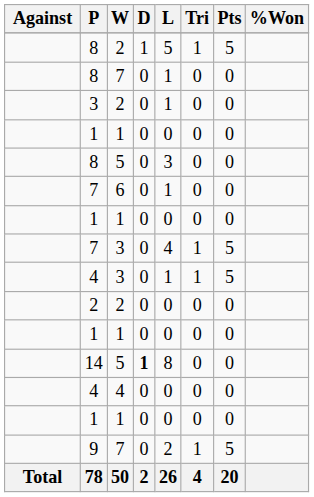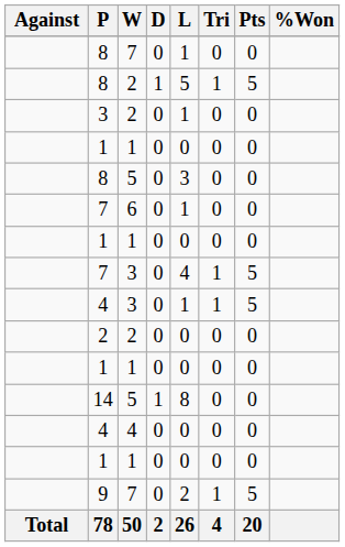 <table class="wikitable sortable"  style="text-align:center; font-size:100%;">
 <tr>
 <th style="width:25%;">Against</th>
 <th abbr="Played" style="width:15px;">P</th>
 <th abbr="Won" style="width:10px;">W</th>
 <th abbr="Drawn" style="width:10px;">D</th>
 <th abbr="Lost" style="width:10px;">L</th>
 <th abbr="Tries" style="width:15px;">Tri</th>
 <th abbr="Points" style="width:18px;">Pts</th>
 <th abbr="Won" style="width:18px;">%Won</th>
 </tr>
 <tr bgcolor="#d0ffd0" align="center">
 </tr>
 <tr>
 <td align="left"></td>
 <td>8</td>
+<td>7</td>
+<td>0</td>
+<td>1</td>
+<td>0</td>
+<td>0</td>
+<td></td>
+</tr>
+<tr>
+<td align="left"></td>
+<td>8</td>
 <td>2</td>
 <td>1</td>
 <td>5</td>
 <td>1</td>
 <td>5</td>
-<td></td>
-</tr>
-<tr>
-<td align="left"></td>
-<td>8</td>
-<td>7</td>
-<td>0</td>
-<td>1</td>
-<td>0</td>
-<td>0</td>
 <td></td>
 </tr>
 <tr>
 <td align="left"></td>
 <td>3</td>
 <td>2</td>
 <td>0</td>
 <td>1</td>
 <td>0</td>
 <td>0</td>
 <td></td>
 </tr>
 <tr>
 <td align="left"></td>
 <td>1</td>
 <td>1</td>
 <td>0</td>
 <td>0</td>
 <td>0</td>
 <td>0</td>
 <td></td>
 </tr>
 <tr>
 <td align="left"></td>
 <td>8</td>
 <td>5</td>
 <td>0</td>
 <td>3</td>
 <td>0</td>
 <td>0</td>
 <td></td>
 </tr>
 <tr>
 <td align="left"></td>
 <td>7</td>
 <td>6</td>
 <td>0</td>
 <td>1</td>
 <td>0</td>
 <td>0</td>
 <td></td>
 </tr>
 <tr>
 <td align="left"></td>
 <td>1</td>
 <td>1</td>
 <td>0</td>
 <td>0</td>
 <td>0</td>
 <td>0</td>
 <td></td>
 </tr>
 <tr>
 <td align="left"></td>
 <td>7</td>
 <td>3</td>
 <td>0</td>
 <td>4</td>
 <td>1</td>
 <td>5</td>
 <td></td>
 </tr>
 <tr>
 <td align="left"></td>
 <td>4</td>
 <td>3</td>
 <td>0</td>
 <td>1</td>
 <td>1</td>
 <td>5</td>
 <td></td>
 </tr>
 <tr>
 <td align="left"></td>
 <td>2</td>
 <td>2</td>
 <td>0</td>
 <td>0</td>
 <td>0</td>
 <td>0</td>
 <td></td>
 </tr>
 <tr>
 <td align="left"></td>
 <td>1</td>
 <td>1</td>
 <td>0</td>
 <td>0</td>
 <td>0</td>
 <td>0</td>
 <td></td>
 </tr>
 <tr>
 <td align="left"></td>
 <td>14</td>
 <td>5</td>
-<td><strong>1</strong></td>
+<td>1</td>
 <td>8</td>
 <td>0</td>
 <td>0</td>
 <td></td>
 </tr>
 <tr>
 <td align="left"></td>
 <td>4</td>
 <td>4</td>
 <td>0</td>
 <td>0</td>
 <td>0</td>
 <td>0</td>
 <td></td>
 </tr>
 <tr>
 <td align="left"></td>
 <td>1</td>
 <td>1</td>
 <td>0</td>
 <td>0</td>
 <td>0</td>
 <td>0</td>
 <td></td>
 </tr>
 <tr>
 <td align="left"></td>
 <td>9</td>
 <td>7</td>
 <td>0</td>
 <td>2</td>
 <td>1</td>
 <td>5</td>
 <td></td>
 </tr>
 <tr>
 <th>Total</th>
 <th>78</th>
 <th>50</th>
 <th>2</th>
 <th>26</th>
 <th>4</th>
 <th>20</th>
 <th></th>
 </tr>
 </table>
